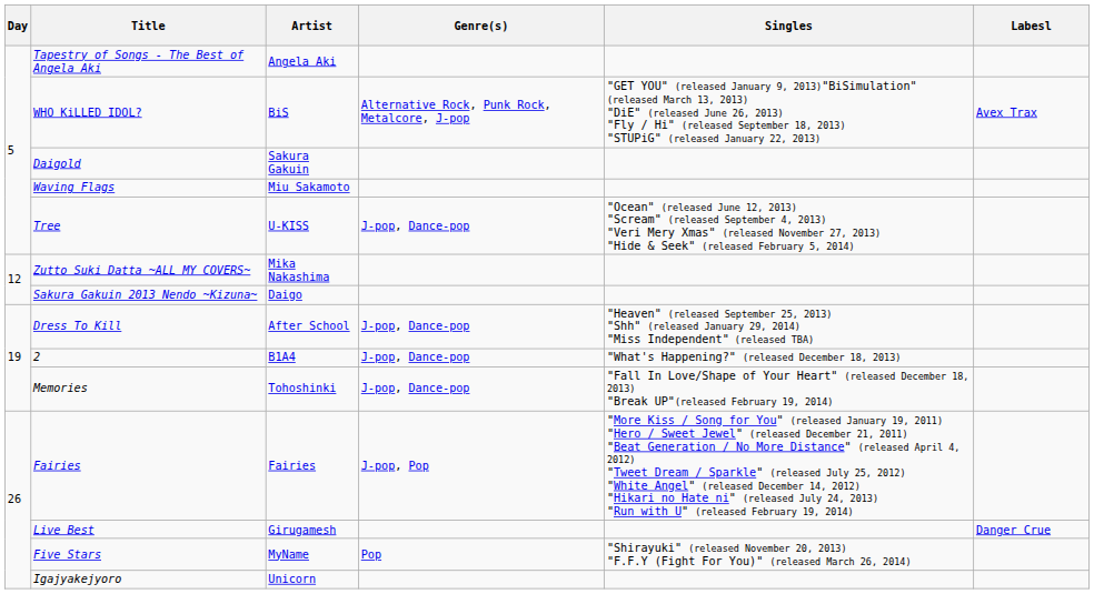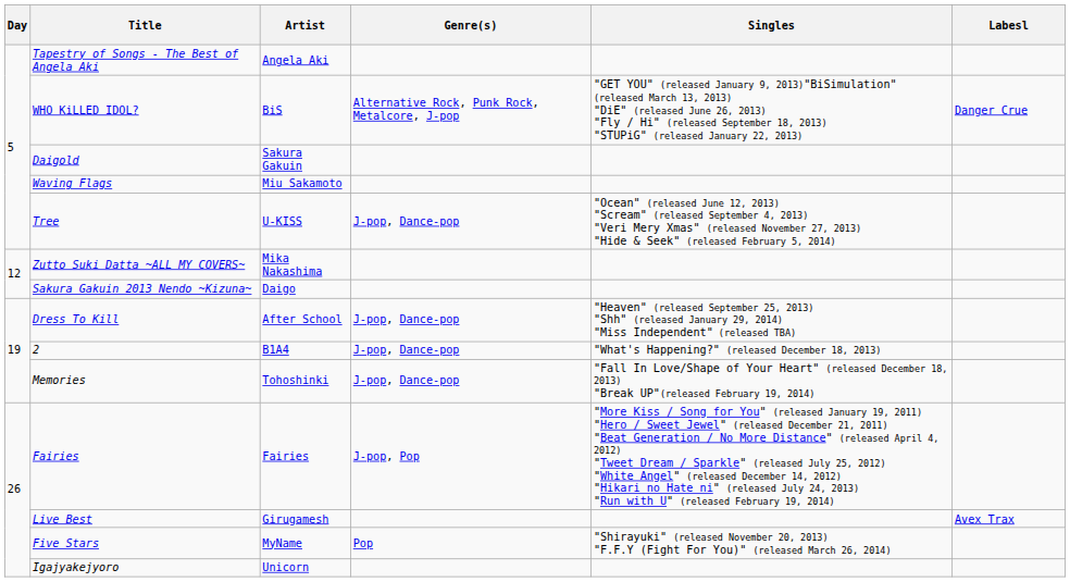 <table class="wikitable sortable" style="text-align: left;">
 <tr>
 <th>Day</th>
 <th>Title</th>
 <th>Artist</th>
 <th>Genre(s)</th>
 <th>Singles</th>
 <th><blockquote>Labesl</blockquote></th>
 </tr>
 <tr>
 <td rowspan="5">5</td>
 <td><em><a href='#'>Tapestry of Songs - The Best of Angela Aki</a></em></td>
 <td><a href='#'>Angela Aki</a></td>
 <td></td>
 <td></td>
 <td></td>
 </tr>
 <tr>
 <td><a href='#'>WHO KiLLED IDOL?</a></td>
 <td><a href='#'>BiS</a></td>
 <td><a href='#'>Alternative Rock</a>, <a href='#'>Punk Rock</a>, <a href='#'>Metalcore</a>, <a href='#'>J-pop</a></td>
 <td>"GET YOU" <small>(released January 9, 2013)</small>"BiSimulation" <small>(released March 13, 2013)</small><br>"DiE" <small>(released June 26, 2013)</small><br>"Fly / Hi" <small>(released September 18, 2013)</small><br>"STUPiG" <small>(released January 22, 2013)</small></td>
-<td><a href='#'>Avex Trax</a></td>
+<td><a href='#'>Danger Crue</a></td>
 </tr>
 <tr>
 <td><em><a href='#'>Daigold</a></em></td>
 <td><a href='#'>Sakura Gakuin</a></td>
 <td></td>
 <td></td>
 <td></td>
 </tr>
 <tr>
 <td><em><a href='#'>Waving Flags</a></em></td>
 <td><a href='#'>Miu Sakamoto</a></td>
 <td></td>
 <td></td>
 <td></td>
 </tr>
 <tr>
 <td><em><a href='#'>Tree</a></em></td>
 <td><a href='#'>U-KISS</a></td>
 <td><a href='#'>J-pop</a>, <a href='#'>Dance-pop</a></td>
 <td>"Ocean" <small>(released June 12, 2013)</small><br>"Scream" <small>(released September 4, 2013)</small><br>"Veri Mery Xmas" <small>(released November 27, 2013)</small><br>"Hide & Seek" <small>(released February 5, 2014)</small></td>
 <td></td>
 </tr>
 <tr>
 <td rowspan="2">12</td>
 <td><em><a href='#'>Zutto Suki Datta ~ALL MY COVERS~</a></em></td>
 <td><a href='#'>Mika Nakashima</a></td>
 <td></td>
 <td></td>
 <td></td>
 </tr>
 <tr>
 <td><em><a href='#'>Sakura Gakuin 2013 Nendo ~Kizuna~</a></em></td>
 <td><a href='#'>Daigo</a></td>
 <td></td>
 <td></td>
 <td></td>
 </tr>
 <tr>
 <td rowspan="3">19</td>
 <td><em><a href='#'>Dress To Kill</a></em></td>
 <td><a href='#'>After School</a></td>
 <td><a href='#'>J-pop</a>, <a href='#'>Dance-pop</a></td>
 <td>"Heaven" <small>(released September 25, 2013)</small><br>"Shh" <small>(released January 29, 2014)</small><br>"Miss Independent"<small> (released TBA)</small></td>
 <td></td>
 </tr>
 <tr>
 <td><em>2</em></td>
 <td><a href='#'>B1A4</a></td>
 <td><a href='#'>J-pop</a>, <a href='#'>Dance-pop</a></td>
 <td>"What's Happening?" <small>(released December 18, 2013)</small></td>
 <td></td>
 </tr>
 <tr>
 <td><em>Memories</em></td>
 <td><a href='#'>Tohoshinki</a></td>
 <td><a href='#'>J-pop</a>, <a href='#'>Dance-pop</a></td>
 <td>"Fall In Love/Shape of Your Heart" <small>(released December 18, 2013)</small><br>"Break UP"<small>(released February 19, 2014)</small></td>
 <td></td>
 </tr>
 <tr>
 <td rowspan="4">26</td>
 <td><em><a href='#'>Fairies</a></em></td>
 <td><a href='#'>Fairies</a></td>
 <td><a href='#'>J-pop</a>, <a href='#'>Pop</a></td>
 <td>"<a href='#'>More Kiss / Song for You</a>" <small>(released January 19, 2011)</small><br>"<a href='#'>Hero / Sweet Jewel</a>" <small>(released December 21, 2011)</small><br>"<a href='#'>Beat Generation / No More Distance</a>" <small>(released April 4, 2012)</small><br>"<a href='#'>Tweet Dream / Sparkle</a>" <small>(released July 25, 2012)</small><br>"<a href='#'>White Angel</a>" <small>(released December 14, 2012)</small><br>"<a href='#'>Hikari no Hate ni</a>" <small>(released July 24, 2013)</small><br>"<a href='#'>Run with U</a>" <small>(released February 19, 2014)</small></td>
 <td></td>
 </tr>
 <tr>
 <td><em><a href='#'>Live Best</a></em></td>
 <td><a href='#'>Girugamesh</a></td>
 <td></td>
 <td></td>
-<td><a href='#'>Danger Crue</a></td>
+<td><a href='#'>Avex Trax</a></td>
 </tr>
 <tr>
 <td><em><a href='#'>Five Stars</a></em></td>
 <td><a href='#'>MyName</a></td>
 <td><a href='#'>Pop</a></td>
 <td>"Shirayuki" <small>(released November 20, 2013)</small><br>"F.F.Y (Fight For You)" <small>(released March 26, 2014)</small></td>
 <td></td>
 </tr>
 <tr>
 <td><em>Igajyakejyoro</em></td>
 <td><a href='#'>Unicorn</a></td>
 <td></td>
 <td></td>
 <td></td>
 </tr>
 </table>
